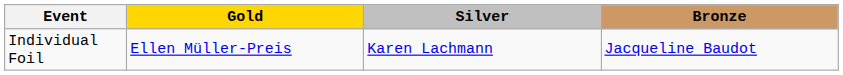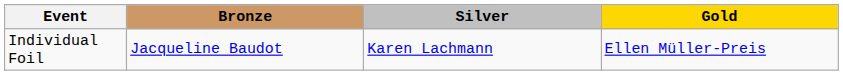 <table class="wikitable">
 <tr>
 <th width="100">Event</th>
+<th style="background-color:#CC9966;" width="200"> Bronze</th>
+<th style="background-color:silver;" width="200"> Silver</th>
 <th style="background-color:gold;" width="200"> Gold</th>
-<th style="background-color:silver;" width="200"> Silver</th>
-<th style="background-color:#CC9966;" width="200"> Bronze</th>
 </tr>
 <tr>
 <td>Individual Foil</td>
+<td> <a href='#'>Jacqueline Baudot</a></td>
+<td> <a href='#'>Karen Lachmann</a></td>
 <td> <a href='#'>Ellen Müller-Preis</a></td>
-<td> <a href='#'>Karen Lachmann</a></td>
-<td> <a href='#'>Jacqueline Baudot</a></td>
 </tr>
 </table>
